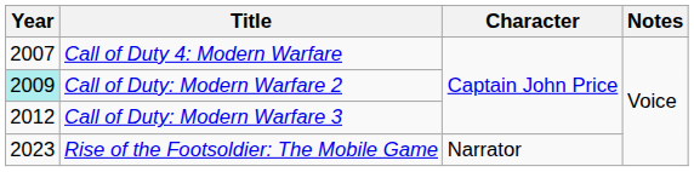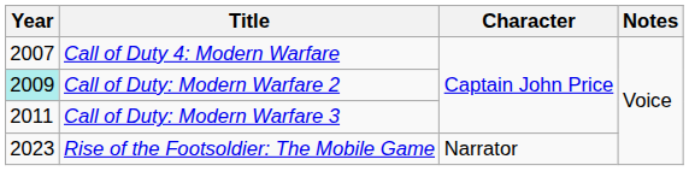 <table class="wikitable sortable">
 <tr>
 <th>Year</th>
 <th>Title</th>
 <th>Character</th>
 <th>Notes</th>
 </tr>
 <tr>
 <td>2007</td>
 <td><em><a href='#'>Call of Duty 4: Modern Warfare</a></em></td>
 <td rowspan=3><a href='#'>Captain John Price</a></td>
 <td rowspan=4>Voice</td>
 </tr>
 <tr>
 <td style="background: paleturquoise;">2009</td>
 <td><em><a href='#'>Call of Duty: Modern Warfare 2</a></em></td>
 </tr>
 <tr>
-<td>2012</td>
+<td>2011</td>
 <td><em><a href='#'>Call of Duty: Modern Warfare 3</a></em></td>
 </tr>
 <tr>
 <td>2023</td>
 <td><em><a href='#'>Rise of the Footsoldier: The Mobile Game</a></em></td>
 <td>Narrator</td>
 </tr>
 </table>
